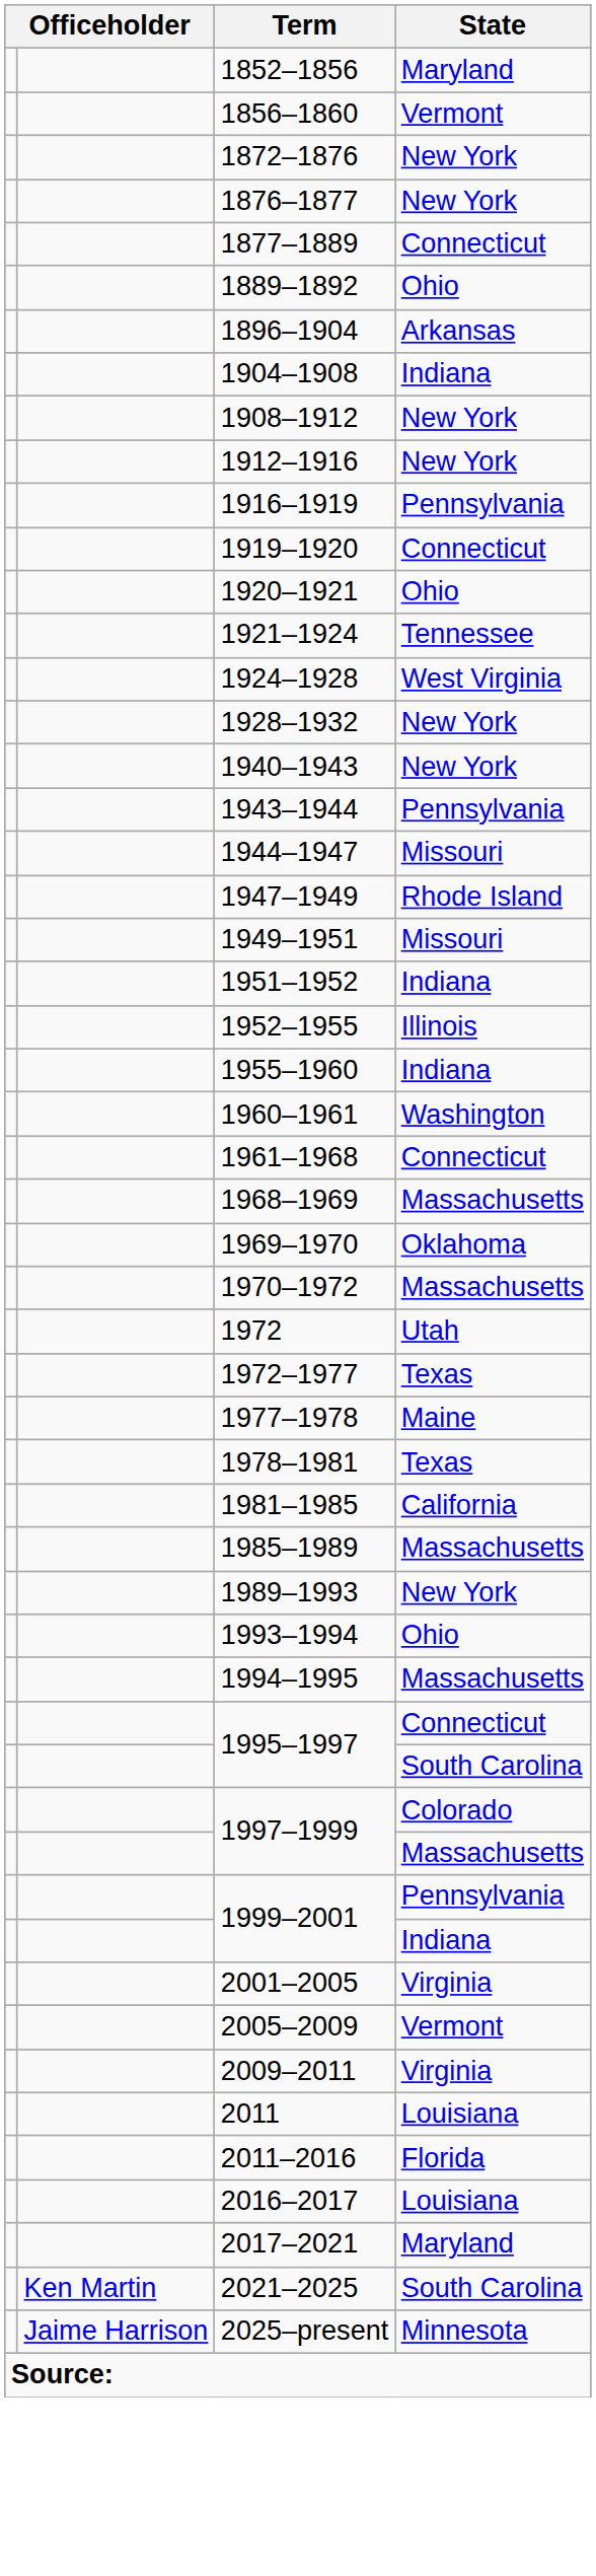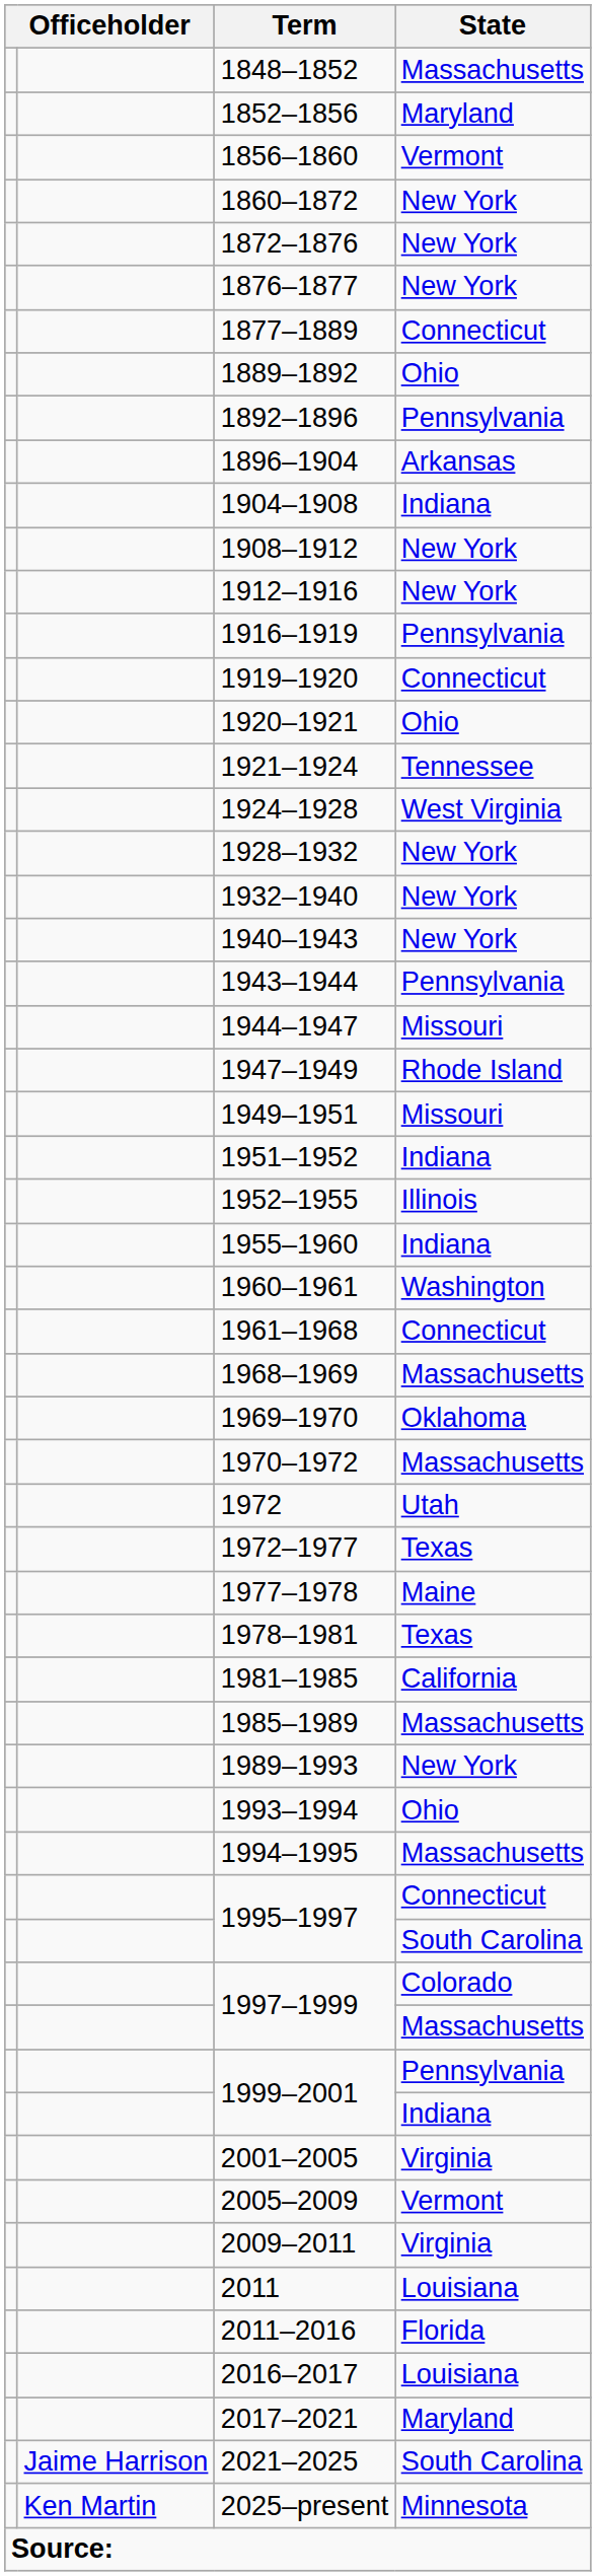 <table class="wikitable sortable collapsible mw-datatable">
 <tr>
 <th colspan="2">Officeholder</th>
 <th>Term</th>
 <th>State</th>
+</tr>
+<tr>
+<td></td>
+<td></td>
+<td>1848–1852</td>
+<td><a href='#'>Massachusetts</a></td>
 </tr>
 <tr>
 <td></td>
 <td></td>
 <td>1852–1856</td>
 <td><a href='#'>Maryland</a></td>
 </tr>
 <tr>
 <td></td>
 <td></td>
 <td>1856–1860</td>
 <td><a href='#'>Vermont</a></td>
+</tr>
+<tr>
+<td></td>
+<td></td>
+<td>1860–1872</td>
+<td><a href='#'>New York</a></td>
 </tr>
 <tr>
 <td></td>
 <td></td>
 <td>1872–1876</td>
 <td><a href='#'>New York</a></td>
 </tr>
 <tr>
 <td></td>
 <td></td>
 <td>1876–1877</td>
 <td><a href='#'>New York</a></td>
 </tr>
 <tr>
 <td></td>
 <td></td>
 <td>1877–1889</td>
 <td><a href='#'>Connecticut</a></td>
 </tr>
 <tr>
 <td></td>
 <td></td>
 <td>1889–1892</td>
 <td><a href='#'>Ohio</a></td>
+</tr>
+<tr>
+<td></td>
+<td></td>
+<td>1892–1896</td>
+<td><a href='#'>Pennsylvania</a></td>
 </tr>
 <tr>
 <td></td>
 <td></td>
 <td>1896–1904</td>
 <td><a href='#'>Arkansas</a></td>
 </tr>
 <tr>
 <td></td>
 <td></td>
 <td>1904–1908</td>
 <td><a href='#'>Indiana</a></td>
 </tr>
 <tr>
 <td></td>
 <td></td>
 <td>1908–1912</td>
 <td><a href='#'>New York</a></td>
 </tr>
 <tr>
 <td></td>
 <td></td>
 <td>1912–1916</td>
 <td><a href='#'>New York</a></td>
 </tr>
 <tr>
 <td></td>
 <td></td>
 <td>1916–1919</td>
 <td><a href='#'>Pennsylvania</a></td>
 </tr>
 <tr>
 <td></td>
 <td></td>
 <td>1919–1920</td>
 <td><a href='#'>Connecticut</a></td>
 </tr>
 <tr>
 <td></td>
 <td></td>
 <td>1920–1921</td>
 <td><a href='#'>Ohio</a></td>
 </tr>
 <tr>
 <td></td>
 <td></td>
 <td>1921–1924</td>
 <td><a href='#'>Tennessee</a></td>
 </tr>
 <tr>
 <td></td>
 <td></td>
 <td>1924–1928</td>
 <td><a href='#'>West Virginia</a></td>
 </tr>
 <tr>
 <td></td>
 <td></td>
 <td>1928–1932</td>
+<td><a href='#'>New York</a></td>
+</tr>
+<tr>
+<td></td>
+<td></td>
+<td>1932–1940</td>
 <td><a href='#'>New York</a></td>
 </tr>
 <tr>
 <td></td>
 <td></td>
 <td>1940–1943</td>
 <td><a href='#'>New York</a></td>
 </tr>
 <tr>
 <td></td>
 <td></td>
 <td>1943–1944</td>
 <td><a href='#'>Pennsylvania</a></td>
 </tr>
 <tr>
 <td></td>
 <td></td>
 <td>1944–1947</td>
 <td><a href='#'>Missouri</a></td>
 </tr>
 <tr>
 <td></td>
 <td></td>
 <td>1947–1949</td>
 <td><a href='#'>Rhode Island</a></td>
 </tr>
 <tr>
 <td></td>
 <td></td>
 <td>1949–1951</td>
 <td><a href='#'>Missouri</a></td>
 </tr>
 <tr>
 <td></td>
 <td></td>
 <td>1951–1952</td>
 <td><a href='#'>Indiana</a></td>
 </tr>
 <tr>
 <td></td>
 <td></td>
 <td>1952–1955</td>
 <td><a href='#'>Illinois</a></td>
 </tr>
 <tr>
 <td></td>
 <td></td>
 <td>1955–1960</td>
 <td><a href='#'>Indiana</a></td>
 </tr>
 <tr>
 <td></td>
 <td></td>
 <td>1960–1961</td>
 <td><a href='#'>Washington</a></td>
 </tr>
 <tr>
 <td></td>
 <td></td>
 <td>1961–1968</td>
 <td><a href='#'>Connecticut</a></td>
 </tr>
 <tr>
 <td></td>
 <td></td>
 <td>1968–1969</td>
 <td><a href='#'>Massachusetts</a></td>
 </tr>
 <tr>
 <td></td>
 <td></td>
 <td>1969–1970</td>
 <td><a href='#'>Oklahoma</a></td>
 </tr>
 <tr>
 <td></td>
 <td></td>
 <td>1970–1972</td>
 <td><a href='#'>Massachusetts</a></td>
 </tr>
 <tr>
 <td></td>
 <td></td>
 <td>1972</td>
 <td><a href='#'>Utah</a></td>
 </tr>
 <tr>
 <td></td>
 <td></td>
 <td>1972–1977</td>
 <td><a href='#'>Texas</a></td>
 </tr>
 <tr>
 <td></td>
 <td></td>
 <td>1977–1978</td>
 <td><a href='#'>Maine</a></td>
 </tr>
 <tr>
 <td></td>
 <td></td>
 <td>1978–1981</td>
 <td><a href='#'>Texas</a></td>
 </tr>
 <tr>
 <td></td>
 <td></td>
 <td>1981–1985</td>
 <td><a href='#'>California</a></td>
 </tr>
 <tr>
 <td></td>
 <td></td>
 <td>1985–1989</td>
 <td><a href='#'>Massachusetts</a></td>
 </tr>
 <tr>
 <td></td>
 <td></td>
 <td>1989–1993</td>
 <td><a href='#'>New York</a></td>
 </tr>
 <tr>
 <td></td>
 <td></td>
 <td>1993–1994</td>
 <td><a href='#'>Ohio</a></td>
 </tr>
 <tr>
 <td></td>
 <td></td>
 <td>1994–1995</td>
 <td><a href='#'>Massachusetts</a></td>
 </tr>
 <tr>
 <td></td>
 <td> </td>
 <td rowspan=2>1995–1997</td>
 <td><a href='#'>Connecticut</a></td>
 </tr>
 <tr>
 <td></td>
 <td> </td>
 <td><a href='#'>South Carolina</a></td>
 </tr>
 <tr>
 <td></td>
 <td> </td>
 <td rowspan=2>1997–1999</td>
 <td><a href='#'>Colorado</a></td>
 </tr>
 <tr>
 <td></td>
 <td> </td>
 <td><a href='#'>Massachusetts</a></td>
 </tr>
 <tr>
 <td></td>
 <td> </td>
 <td rowspan=2>1999–2001</td>
 <td><a href='#'>Pennsylvania</a></td>
 </tr>
 <tr>
 <td></td>
 <td> </td>
 <td><a href='#'>Indiana</a></td>
 </tr>
 <tr>
 <td></td>
 <td></td>
 <td>2001–2005</td>
 <td><a href='#'>Virginia</a></td>
 </tr>
 <tr>
 <td></td>
 <td></td>
 <td>2005–2009</td>
 <td><a href='#'>Vermont</a></td>
 </tr>
 <tr>
 <td></td>
 <td></td>
 <td>2009–2011</td>
 <td><a href='#'>Virginia</a></td>
 </tr>
 <tr>
 <td></td>
 <td> </td>
 <td>2011</td>
 <td><a href='#'>Louisiana</a></td>
 </tr>
 <tr>
 <td></td>
 <td></td>
 <td>2011–2016</td>
 <td><a href='#'>Florida</a></td>
 </tr>
 <tr>
 <td></td>
 <td> </td>
 <td>2016–2017</td>
 <td><a href='#'>Louisiana</a></td>
 </tr>
 <tr>
 <td></td>
 <td></td>
 <td>2017–2021</td>
 <td><a href='#'>Maryland</a></td>
 </tr>
 <tr>
 <td></td>
-<td><a href='#'>Ken Martin</a></td>
+<td><a href='#'>Jaime Harrison</a></td>
 <td>2021–2025</td>
 <td><a href='#'>South Carolina</a></td>
 </tr>
 <tr>
 <td></td>
-<td><a href='#'>Jaime Harrison</a></td>
+<td><a href='#'>Ken Martin</a></td>
 <td>2025–present</td>
 <td><a href='#'>Minnesota</a></td>
 </tr>
 <tr class="sortbottom">
 <td colspan="4"><strong>Source:</strong></td>
 </tr>
 </table>
